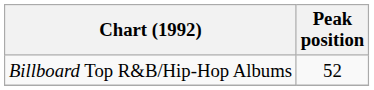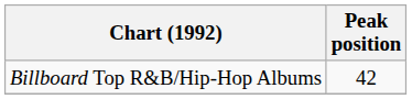 <table class="wikitable">
 <tr>
 <th>Chart (1992)</th>
 <th>Peak<br>position</th>
 </tr>
 <tr>
 <td><em>Billboard</em> Top R&B/Hip-Hop Albums</td>
-<td align="center">52</td>
+<td align="center">42</td>
 </tr>
 <tr>
 </tr>
 </table>
